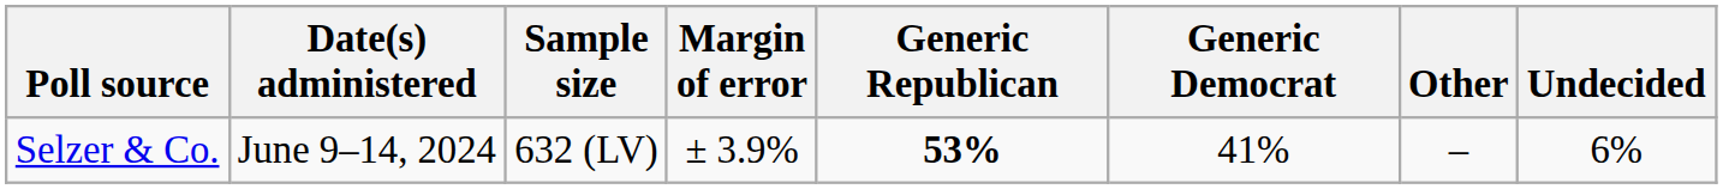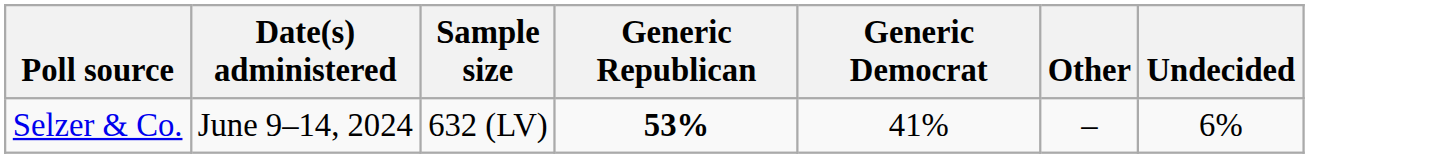 <table class="wikitable" style="font-size:90%;text-align:center;">
 <tr valign=bottom>
 <th>Poll source</th>
 <th>Date(s)<br>administered</th>
 <th>Sample<br>size</th>
-<th>Margin<br>of error</th>
 <th style="width:100px;">Generic<br>Republican</th>
 <th style="width:100px;">Generic<br>Democrat</th>
 <th>Other</th>
 <th>Undecided</th>
 </tr>
 <tr>
 <td style="text-align:left;"><a href='#'>Selzer & Co.</a></td>
 <td data-sort-value="2024-06-14">June 9–14, 2024</td>
 <td>632 (LV)</td>
-<td>± 3.9%</td>
 <td><strong>53%</strong></td>
 <td>41%</td>
 <td>–</td>
 <td>6%</td>
 </tr>
 </table>
